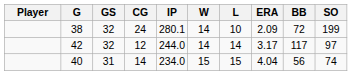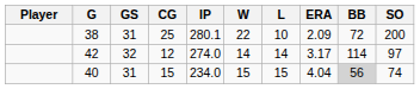 <table class="wikitable sortable">
 <tr>
 <th bgcolor="#DDDDFF" width="16%">Player</th>
 <th bgcolor="#DDDDFF" width="9%">G</th>
 <th bgcolor="#DDDDFF" width="9%">GS</th>
 <th bgcolor="#DDDDFF" width="9%">CG</th>
 <th bgcolor="#DDDDFF" width="9%">IP</th>
 <th bgcolor="#DDDDFF" width="9%">W</th>
 <th bgcolor="#DDDDFF" width="9%">L</th>
 <th bgcolor="#DDDDFF" width="9%">ERA</th>
 <th bgcolor="#DDDDFF" width="9%">BB</th>
 <th bgcolor="#DDDDFF" width="9%">SO</th>
 </tr>
 <tr align="center">
 <td></td>
 <td>38</td>
-<td>32</td>
-<td>24</td>
+<td>31</td>
+<td>25</td>
 <td>280.1</td>
-<td>14</td>
+<td>22</td>
 <td>10</td>
 <td>2.09</td>
 <td>72</td>
-<td>199</td>
+<td>200</td>
 </tr>
 <tr align="center">
 <td></td>
 <td>42</td>
 <td>32</td>
 <td>12</td>
-<td>244.0</td>
+<td>274.0</td>
 <td>14</td>
 <td>14</td>
 <td>3.17</td>
-<td>117</td>
+<td>114</td>
 <td>97</td>
 </tr>
 <tr align="center">
 <td></td>
 <td>40</td>
 <td>31</td>
-<td>14</td>
+<td>15</td>
 <td>234.0</td>
 <td>15</td>
 <td>15</td>
 <td>4.04</td>
-<td>56</td>
+<td style="background: lightgrey;">56</td>
 <td>74</td>
 </tr>
 </table>
